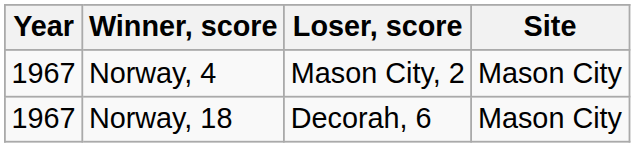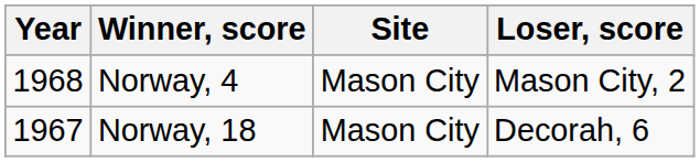 <table class="wikitable">
 <tr>
 <th>Year</th>
 <th>Winner, score</th>
+<th>Site</th>
 <th>Loser, score</th>
-<th>Site</th>
 </tr>
 <tr>
-<td>1967</td>
+<td>1968</td>
 <td>Norway, 4</td>
+<td>Mason City</td>
 <td>Mason City, 2</td>
-<td>Mason City</td>
 </tr>
 <tr>
 <td>1967</td>
 <td>Norway, 18</td>
+<td>Mason City</td>
 <td>Decorah, 6</td>
-<td>Mason City</td>
 </tr>
 </table>
